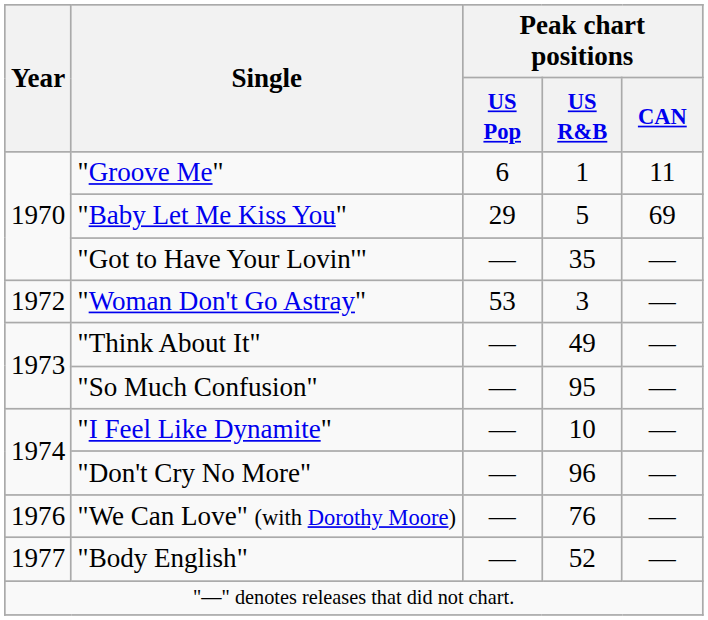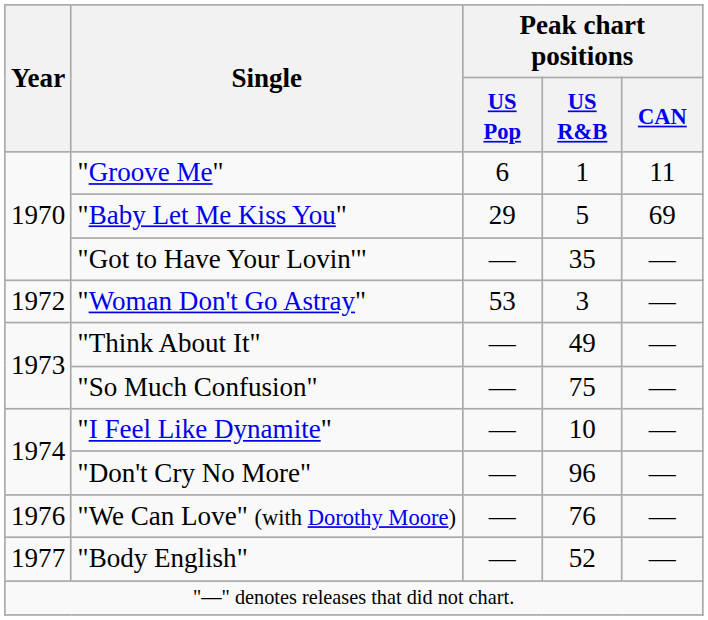 <table class="wikitable">
 <tr>
 <th scope="col" rowspan="2">Year</th>
 <th scope="col" rowspan="2">Single</th>
 <th scope="col" colspan="3">Peak chart positions</th>
 </tr>
 <tr>
 <th style="width:40px;"><small><a href='#'>US Pop</a></small><br></th>
 <th style="width:40px;"><small><a href='#'>US R&B</a></small><br></th>
 <th style="width:40px;"><small><a href='#'>CAN</a></small></th>
 </tr>
 <tr>
 <td rowspan="3">1970</td>
 <td>"<a href='#'>Groove Me</a>"</td>
 <td align=center>6</td>
 <td align=center>1</td>
 <td align=center>11 </td>
 </tr>
 <tr>
 <td>"<a href='#'>Baby Let Me Kiss You</a>"</td>
 <td align=center>29</td>
 <td align=center>5</td>
 <td align=center>69 </td>
 </tr>
 <tr>
 <td>"Got to Have Your Lovin'"</td>
 <td align=center>—</td>
 <td align=center>35</td>
 <td align=center>—</td>
 </tr>
 <tr>
 <td rowspan="1">1972</td>
 <td>"<a href='#'>Woman Don't Go Astray</a>"</td>
 <td align=center>53</td>
 <td align=center>3</td>
 <td align=center>—</td>
 </tr>
 <tr>
 <td rowspan="2">1973</td>
 <td>"Think About It"</td>
 <td align=center>―</td>
 <td align=center>49</td>
 <td align=center>—</td>
 </tr>
 <tr>
 <td>"So Much Confusion"</td>
 <td align=center>―</td>
-<td align=center>95</td>
+<td align=center>75</td>
 <td align=center>—</td>
 </tr>
 <tr>
 <td rowspan="2">1974</td>
 <td>"<a href='#'>I Feel Like Dynamite</a>"</td>
 <td align=center>―</td>
 <td align=center>10</td>
 <td align=center>—</td>
 </tr>
 <tr>
 <td>"Don't Cry No More"</td>
 <td align=center>―</td>
 <td align=center>96</td>
 <td align=center>—</td>
 </tr>
 <tr>
 <td rowspan="1">1976</td>
 <td>"We Can Love" <small>(with <a href='#'>Dorothy Moore</a>)</small></td>
 <td align=center>―</td>
 <td align=center>76</td>
 <td align=center>—</td>
 </tr>
 <tr>
 <td rowspan="1">1977</td>
 <td>"Body English"</td>
 <td align=center>―</td>
 <td align=center>52</td>
 <td align=center>—</td>
 </tr>
 <tr>
 <td colspan="6" style="text-align:center; font-size:9pt;">"—" denotes releases that did not chart.</td>
 </tr>
 </table>
